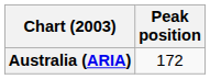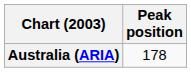 <table class="wikitable plainrowheaders">
 <tr>
 <th scope="col">Chart (2003)</th>
 <th scope="col">Peak<br>position</th>
 </tr>
 <tr>
 <th scope="row">Australia (<a href='#'>ARIA</a>)</th>
-<td align="center">172</td>
+<td align="center">178</td>
 </tr>
 </table>
